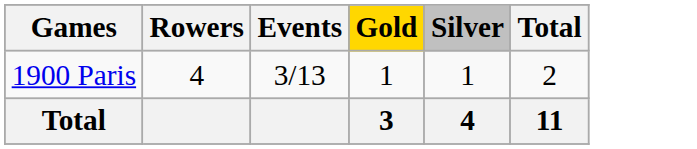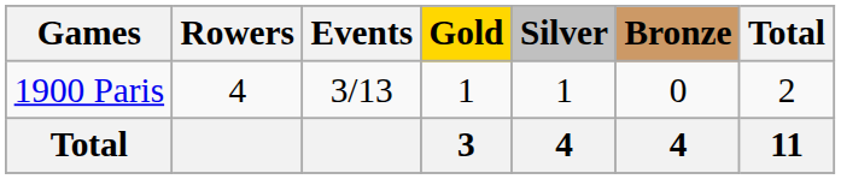 <table class="wikitable sortable" style="text-align:center">
 <tr>
 <th>Games</th>
 <th>Rowers</th>
 <th>Events</th>
 <th style="background-color:gold;">Gold</th>
 <th style="background-color:silver;">Silver</th>
+<th style="background-color:#c96;">Bronze</th>
 <th>Total</th>
 </tr>
 <tr>
 <td align=left><a href='#'>1900 Paris</a></td>
 <td>4</td>
 <td>3/13</td>
 <td>1</td>
 <td>1</td>
+<td>0</td>
 <td>2</td>
 </tr>
 <tr>
 <th>Total</th>
 <th></th>
 <th></th>
 <th>3</th>
 <th>4</th>
+<th>4</th>
 <th>11</th>
 </tr>
 </table>
